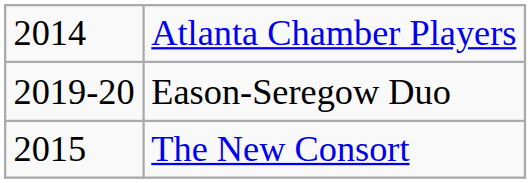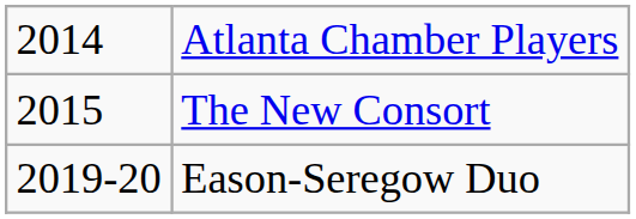 <table class="wikitable">
 <tr>
 <td>2014</td>
 <td><a href='#'>Atlanta Chamber Players</a></td>
 </tr>
 <tr>
+<td>2015</td>
+<td><a href='#'>The New Consort</a></td>
+</tr>
+<tr>
 <td>2019-20</td>
 <td>Eason-Seregow Duo</td>
 </tr>
-<tr>
-<td>2015</td>
-<td><a href='#'>The New Consort</a></td>
-</tr>
 </table>
